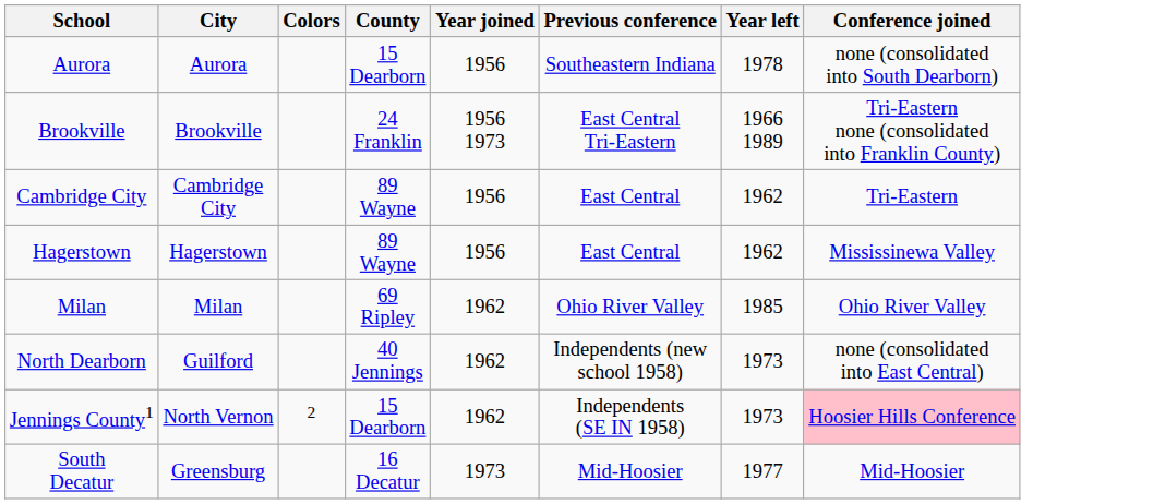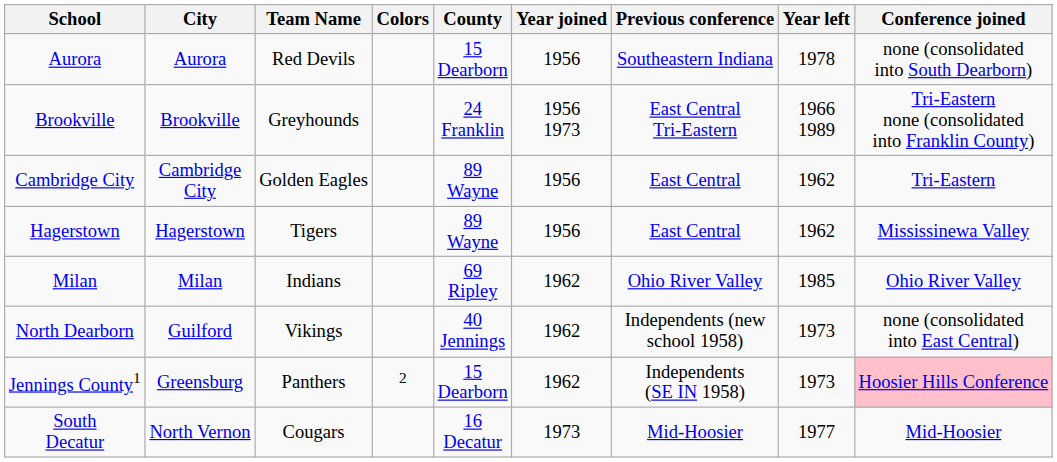 <table class="wikitable" style="text-align:center">
 <tr>
 <th>School</th>
 <th>City</th>
+<th>Team Name</th>
 <th>Colors</th>
 <th>County</th>
 <th>Year joined</th>
 <th>Previous conference</th>
 <th>Year left</th>
 <th>Conference joined</th>
 </tr>
 <tr>
 <td><a href='#'>Aurora</a></td>
 <td><a href='#'>Aurora</a></td>
+<td>Red Devils</td>
 <td> </td>
 <td><a href='#'>15 <br> Dearborn</a></td>
 <td>1956</td>
 <td><a href='#'>Southeastern Indiana</a></td>
 <td>1978</td>
 <td>none (consolidated <br> into <a href='#'>South Dearborn</a>)</td>
 </tr>
 <tr>
 <td><a href='#'>Brookville</a></td>
 <td><a href='#'>Brookville</a></td>
+<td>Greyhounds</td>
 <td>  </td>
 <td><a href='#'>24 <br> Franklin</a></td>
 <td>1956 <br> 1973</td>
 <td><a href='#'>East Central</a> <br> <a href='#'>Tri-Eastern</a></td>
 <td>1966 <br>1989</td>
 <td><a href='#'>Tri-Eastern</a> <br> none (consolidated <br> into <a href='#'>Franklin County</a>)</td>
 </tr>
 <tr>
 <td><a href='#'>Cambridge City</a></td>
 <td><a href='#'>Cambridge <br> City</a></td>
+<td>Golden Eagles</td>
 <td> </td>
 <td><a href='#'>89 <br> Wayne</a></td>
 <td>1956</td>
 <td><a href='#'>East Central</a></td>
 <td>1962</td>
 <td><a href='#'>Tri-Eastern</a></td>
 </tr>
 <tr>
 <td><a href='#'>Hagerstown</a></td>
 <td><a href='#'>Hagerstown</a></td>
+<td>Tigers</td>
 <td>  </td>
 <td><a href='#'>89 <br> Wayne</a></td>
 <td>1956</td>
 <td><a href='#'>East Central</a></td>
 <td>1962</td>
 <td><a href='#'>Mississinewa Valley</a></td>
 </tr>
 <tr>
 <td><a href='#'>Milan</a></td>
 <td><a href='#'>Milan</a></td>
+<td>Indians</td>
 <td>  </td>
 <td><a href='#'>69 <br> Ripley</a></td>
 <td>1962</td>
 <td><a href='#'>Ohio River Valley</a></td>
 <td>1985</td>
 <td><a href='#'>Ohio River Valley</a></td>
 </tr>
 <tr>
 <td><a href='#'>North Dearborn</a></td>
 <td><a href='#'>Guilford</a></td>
+<td>Vikings</td>
 <td>  </td>
 <td><a href='#'>40 <br> Jennings</a></td>
 <td>1962</td>
 <td>Independents (new<br>school 1958)</td>
 <td>1973</td>
 <td>none (consolidated <br> into <a href='#'>East Central</a>)</td>
 </tr>
 <tr>
 <td><a href='#'>Jennings County</a><sup>1</sup></td>
-<td><a href='#'>North Vernon</a></td>
+<td><a href='#'>Greensburg</a></td>
+<td>Panthers</td>
 <td>  <sup>2</sup></td>
 <td><a href='#'>15 <br> Dearborn</a></td>
 <td>1962</td>
 <td>Independents<br>(<a href='#'>SE IN</a> 1958)</td>
 <td>1973</td>
 <td style="background: pink;"><a href='#'>Hoosier Hills Conference</a></td>
 </tr>
 <tr>
 <td><a href='#'>South <br> Decatur</a></td>
-<td><a href='#'>Greensburg</a></td>
+<td><a href='#'>North Vernon</a></td>
+<td>Cougars</td>
 <td> </td>
 <td><a href='#'>16 <br> Decatur</a></td>
 <td>1973</td>
 <td><a href='#'>Mid-Hoosier</a></td>
 <td>1977</td>
 <td><a href='#'>Mid-Hoosier</a></td>
 </tr>
 </table>
